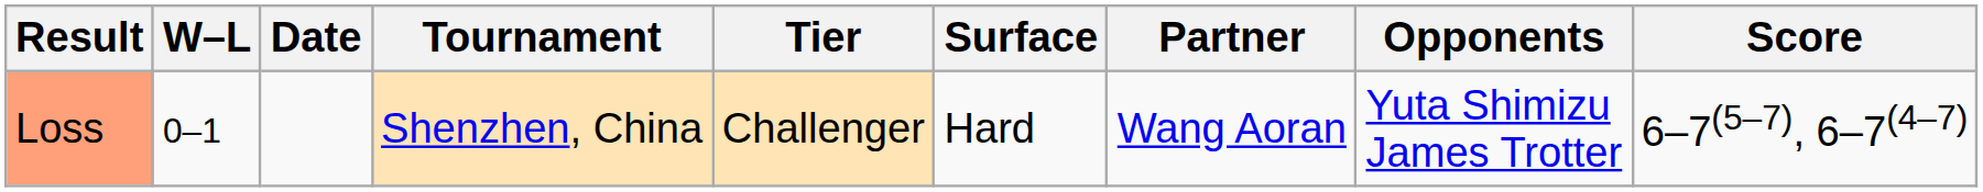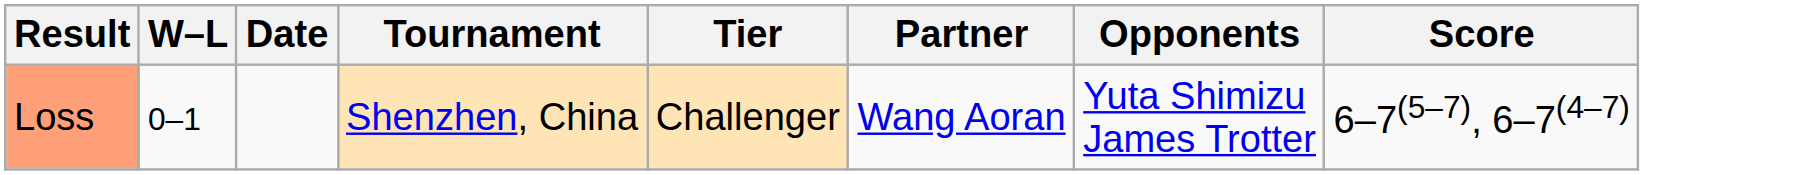 <table class="wikitable">
 <tr>
 <th>Result</th>
 <th class="unsortable">W–L</th>
 <th>Date</th>
 <th>Tournament</th>
 <th>Tier</th>
-<th>Surface</th>
 <th>Partner</th>
 <th>Opponents</th>
 <th class="unsortable">Score</th>
 </tr>
 <tr>
 <td bgcolor=FFA07A>Loss</td>
 <td><small>0–1</small></td>
 <td><a href='#'></a></td>
 <td style="background:moccasin;"><a href='#'>Shenzhen</a>, China</td>
 <td style="background:moccasin;">Challenger</td>
-<td>Hard</td>
 <td> <a href='#'>Wang Aoran</a></td>
 <td> <a href='#'>Yuta Shimizu</a> <br>  <a href='#'>James Trotter</a></td>
 <td>6–7<sup>(5–7)</sup>, 6–7<sup>(4–7)</sup></td>
 </tr>
 </table>
